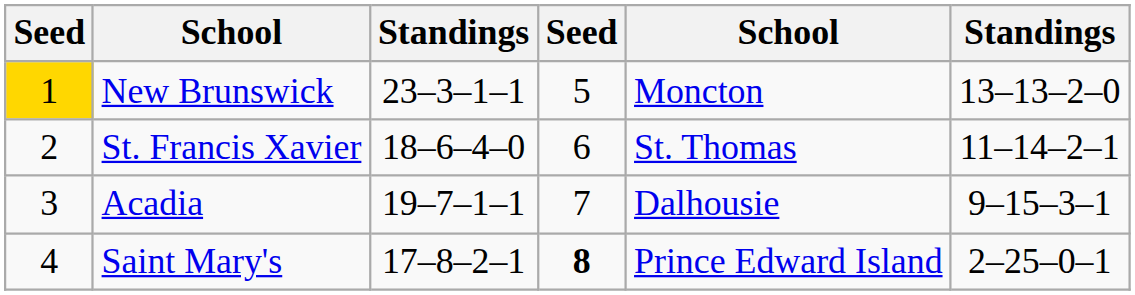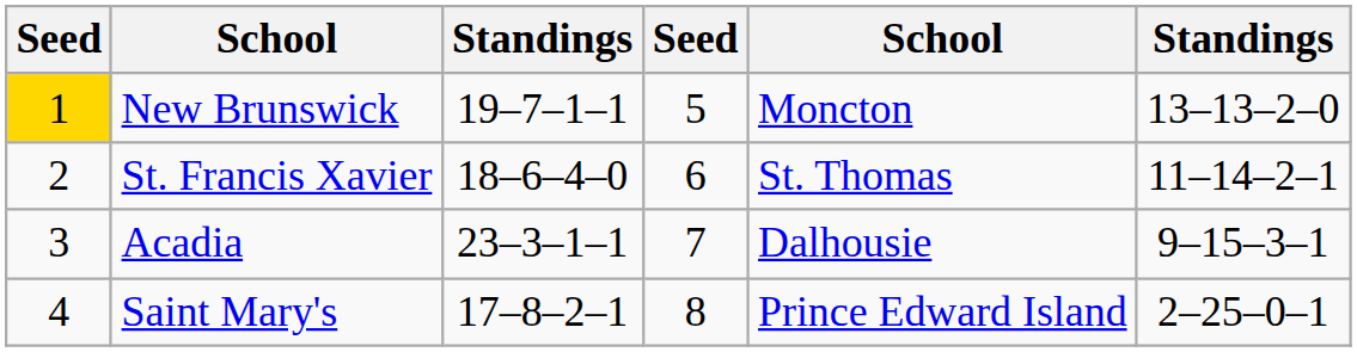 <table class="wikitable">
 <tr>
 <th>Seed</th>
 <th>School</th>
 <th>Standings</th>
 <th>Seed</th>
 <th>School</th>
 <th>Standings</th>
 </tr>
 <tr>
 <td align=center style="background: gold;">1</td>
 <td><a href='#'>New Brunswick</a></td>
-<td align=center>23–3–1–1</td>
+<td align=center>19–7–1–1</td>
 <td align=center>5</td>
 <td><a href='#'>Moncton</a></td>
 <td align=center>13–13–2–0</td>
 </tr>
 <tr>
 <td align=center>2</td>
 <td><a href='#'>St. Francis Xavier</a></td>
 <td align=center>18–6–4–0</td>
 <td align=center>6</td>
 <td><a href='#'>St. Thomas</a></td>
 <td align=center>11–14–2–1</td>
 </tr>
 <tr>
 <td align=center>3</td>
 <td><a href='#'>Acadia</a></td>
-<td align=center>19–7–1–1</td>
+<td align=center>23–3–1–1</td>
 <td align=center>7</td>
 <td><a href='#'>Dalhousie</a></td>
 <td align=center>9–15–3–1</td>
 </tr>
 <tr>
 <td align=center>4</td>
 <td><a href='#'>Saint Mary's</a></td>
 <td align=center>17–8–2–1</td>
-<td align=center><strong>8</strong></td>
+<td align=center>8</td>
 <td><a href='#'>Prince Edward Island</a></td>
 <td align=center>2–25–0–1</td>
 </tr>
 </table>
